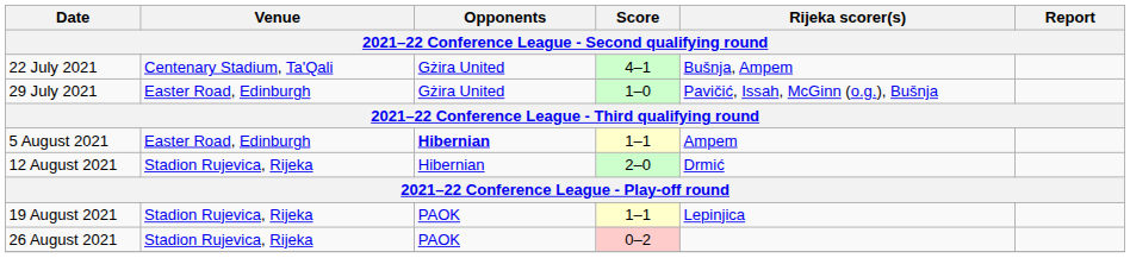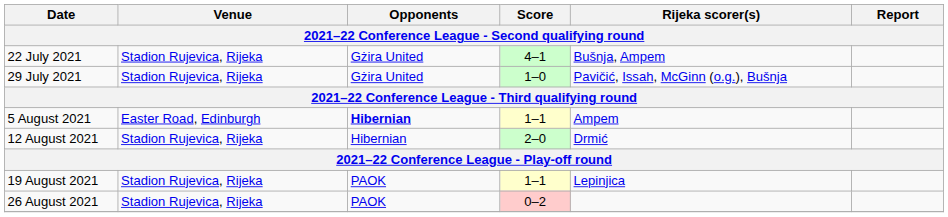 <table class="wikitable" style="font-size:95%;">
 <tr>
 <th width=125>Date</th>
 <th width=260>Venue</th>
 <th width=170>Opponents</th>
 <th width= 75>Score</th>
 <th width=320>Rijeka scorer(s)</th>
 <th width=100>Report</th>
 </tr>
 <tr>
 <th colspan=7><a href='#'>2021–22 Conference League - Second qualifying round</a></th>
 </tr>
 <tr>
 <td>22 July 2021</td>
-<td><a href='#'>Centenary Stadium</a>, <a href='#'>Ta'Qali</a></td>
+<td><a href='#'>Stadion Rujevica</a>, <a href='#'>Rijeka</a></td>
 <td> <a href='#'>Gżira United</a></td>
 <td align=center bgcolor=#CCFFCC>4–1</td>
 <td><a href='#'>Bušnja</a>, <a href='#'>Ampem</a></td>
 <td></td>
 </tr>
 <tr>
 <td>29 July 2021</td>
-<td><a href='#'>Easter Road</a>, <a href='#'>Edinburgh</a></td>
+<td><a href='#'>Stadion Rujevica</a>, <a href='#'>Rijeka</a></td>
 <td> <a href='#'>Gżira United</a></td>
 <td align=center bgcolor=#CCFFCC>1–0</td>
 <td><a href='#'>Pavičić</a>, <a href='#'>Issah</a>, <a href='#'>McGinn</a> (<a href='#'>o.g.</a>), <a href='#'>Bušnja</a></td>
 <td></td>
 </tr>
 <tr>
 <th colspan=7><a href='#'>2021–22 Conference League - Third qualifying round</a></th>
 </tr>
 <tr>
 <td>5 August 2021</td>
 <td><a href='#'>Easter Road</a>, <a href='#'>Edinburgh</a></td>
 <td><strong> <a href='#'>Hibernian</a></strong></td>
 <td align=center bgcolor=#FFFFCC>1–1</td>
 <td><a href='#'>Ampem</a></td>
 <td></td>
 </tr>
 <tr>
 <td>12 August 2021</td>
 <td><a href='#'>Stadion Rujevica</a>, <a href='#'>Rijeka</a></td>
 <td> <a href='#'>Hibernian</a></td>
 <td align=center bgcolor=#CCFFCC>2–0</td>
 <td><a href='#'>Drmić</a></td>
 <td></td>
 </tr>
 <tr>
 <th colspan=7><a href='#'>2021–22 Conference League - Play-off round</a></th>
 </tr>
 <tr>
 <td>19 August 2021</td>
 <td><a href='#'>Stadion Rujevica</a>, <a href='#'>Rijeka</a></td>
 <td> <a href='#'>PAOK</a></td>
 <td align=center bgcolor=#FFFFCC>1–1</td>
 <td><a href='#'>Lepinjica</a></td>
 <td></td>
 </tr>
 <tr>
 <td>26 August 2021</td>
 <td><a href='#'>Stadion Rujevica</a>, <a href='#'>Rijeka</a></td>
 <td> <a href='#'>PAOK</a></td>
 <td align=center bgcolor=#FFCCCC>0–2</td>
 <td></td>
 <td></td>
 </tr>
 <tr>
 </tr>
 </table>
